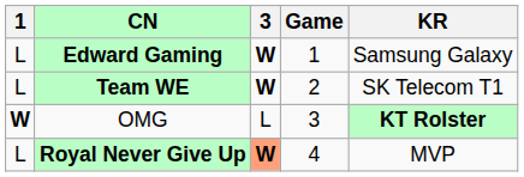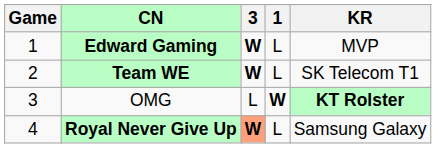 <table class="wikitable" style="text-align:center;">
 <tr>
-<th>1</th>
+<th>Game</th>
 <th style="background:#B9FFC5">CN</th>
 <th>3</th>
-<th>Game</th>
+<th>1</th>
 <th>KR</th>
 </tr>
 <tr>
-<td>L</td>
+<td>1</td>
 <td style="background:#B9FFC5"><strong>Edward Gaming</strong></td>
 <td><strong>W</strong></td>
-<td>1</td>
-<td>Samsung Galaxy</td>
+<td>L</td>
+<td>MVP</td>
 </tr>
 <tr>
-<td>L</td>
+<td>2</td>
 <td style="background:#B9FFC5"><strong>Team WE</strong></td>
 <td><strong>W</strong></td>
-<td>2</td>
+<td>L</td>
 <td>SK Telecom T1</td>
 </tr>
 <tr>
-<td><strong>W</strong></td>
+<td>3</td>
 <td>OMG</td>
 <td>L</td>
-<td>3</td>
+<td><strong>W</strong></td>
 <td style="background:#B9FFC5"><strong>KT Rolster</strong></td>
 </tr>
 <tr>
-<td>L</td>
+<td>4</td>
 <td style="background:#B9FFC5"><strong>Royal Never Give Up</strong></td>
 <td style="background: lightsalmon;"><strong>W</strong></td>
-<td>4</td>
-<td>MVP</td>
+<td>L</td>
+<td>Samsung Galaxy</td>
 </tr>
 </table>
